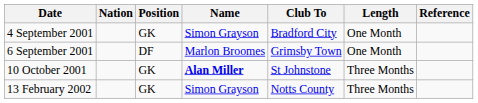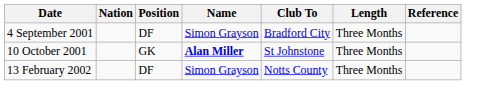 <table class="wikitable">
 <tr>
 <th>Date</th>
 <th>Nation</th>
 <th>Position</th>
 <th>Name</th>
 <th>Club To</th>
 <th>Length</th>
 <th>Reference</th>
 </tr>
 <tr>
 <td>4 September 2001</td>
 <td></td>
-<td>GK</td>
+<td>DF</td>
 <td><a href='#'>Simon Grayson</a></td>
 <td><a href='#'>Bradford City</a></td>
-<td>One Month</td>
-<td></td>
-</tr>
-<tr>
-<td>6 September 2001</td>
-<td></td>
-<td>DF</td>
-<td><a href='#'>Marlon Broomes</a></td>
-<td><a href='#'>Grimsby Town</a></td>
-<td>One Month</td>
+<td>Three Months</td>
 <td></td>
 </tr>
 <tr>
 <td>10 October 2001</td>
 <td></td>
 <td>GK</td>
 <td><strong><a href='#'>Alan Miller</a></strong></td>
 <td><a href='#'>St Johnstone</a></td>
 <td>Three Months</td>
 <td></td>
 </tr>
 <tr>
 <td>13 February 2002</td>
 <td></td>
-<td>GK</td>
+<td>DF</td>
 <td><a href='#'>Simon Grayson</a></td>
 <td><a href='#'>Notts County</a></td>
 <td>Three Months</td>
 <td></td>
 </tr>
 </table>
